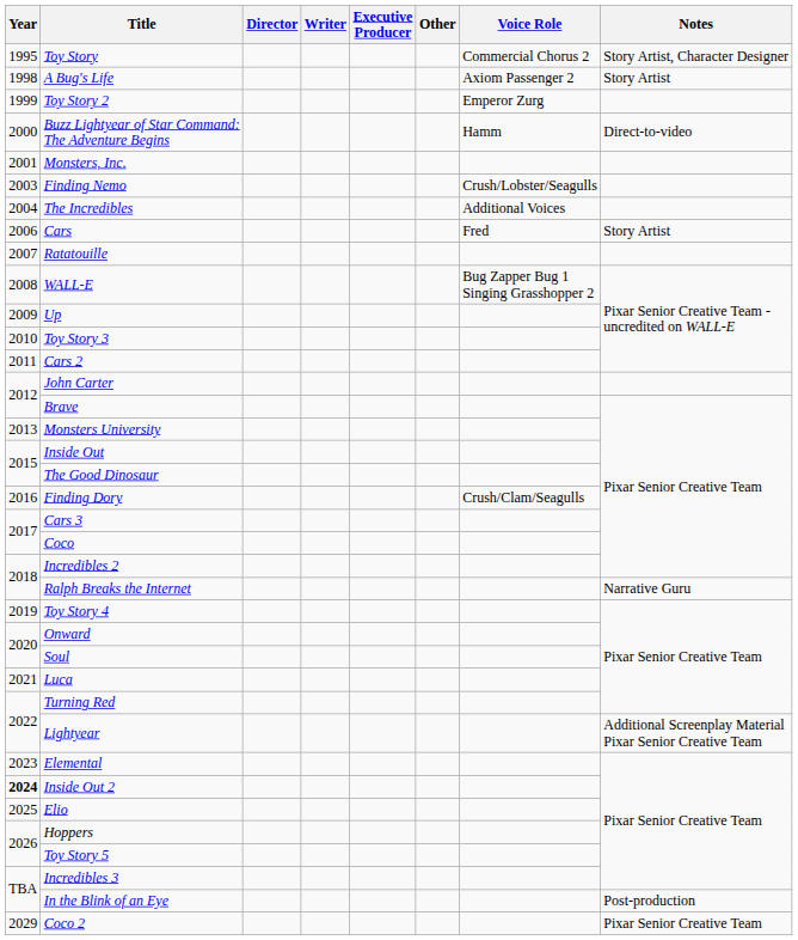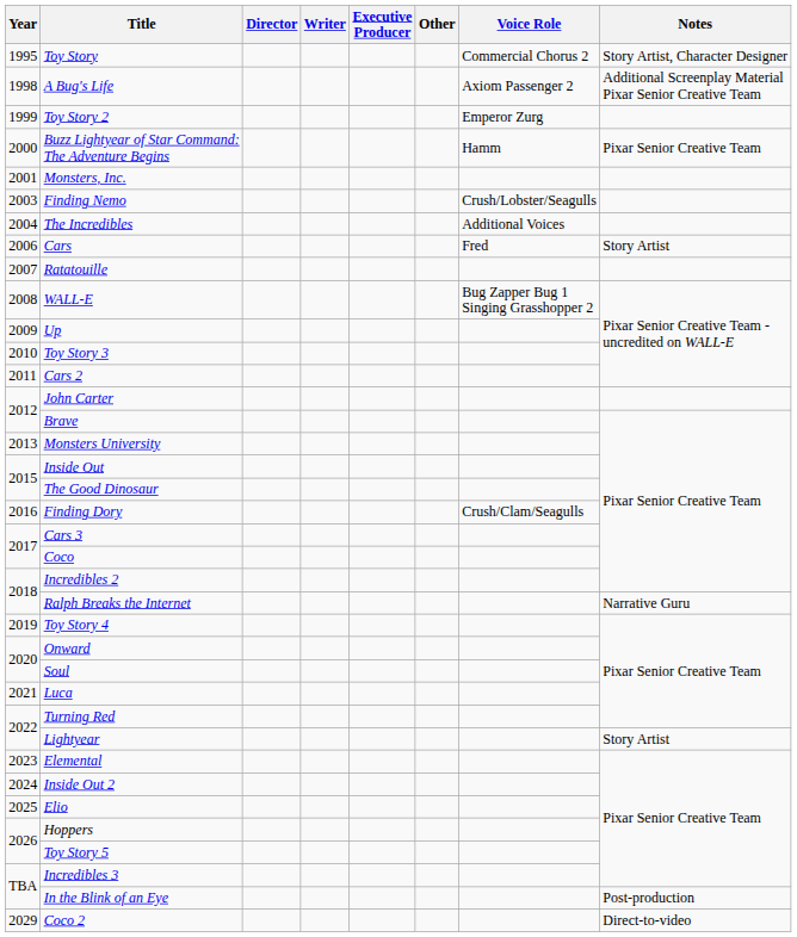 <table class="wikitable sortable">
 <tr>
 <th>Year</th>
 <th>Title</th>
 <th><a href='#'>Director</a></th>
 <th><a href='#'>Writer</a></th>
 <th><a href='#'>Executive<br>Producer</a></th>
 <th>Other</th>
 <th><a href='#'>Voice Role</a></th>
 <th>Notes</th>
 </tr>
 <tr>
 <td>1995</td>
 <td><em><a href='#'>Toy Story</a></em></td>
 <td></td>
 <td></td>
 <td></td>
 <td></td>
 <td>Commercial Chorus 2</td>
 <td>Story Artist, Character Designer</td>
 </tr>
 <tr>
 <td>1998</td>
 <td><em><a href='#'>A Bug's Life</a></em></td>
 <td></td>
 <td></td>
 <td></td>
 <td></td>
 <td>Axiom Passenger 2</td>
-<td>Story Artist</td>
+<td>Additional Screenplay Material<br>Pixar Senior Creative Team</td>
 </tr>
 <tr>
 <td>1999</td>
 <td><em><a href='#'>Toy Story 2</a></em></td>
 <td></td>
 <td></td>
 <td></td>
 <td></td>
 <td>Emperor Zurg</td>
 <td></td>
 </tr>
 <tr>
 <td>2000</td>
 <td><em><a href='#'>Buzz Lightyear of Star Command:<br>The Adventure Begins</a></em></td>
 <td></td>
 <td></td>
 <td></td>
 <td></td>
 <td>Hamm</td>
-<td>Direct-to-video</td>
+<td>Pixar Senior Creative Team</td>
 </tr>
 <tr>
 <td>2001</td>
 <td><em><a href='#'>Monsters, Inc.</a></em></td>
 <td></td>
 <td></td>
 <td></td>
 <td></td>
 <td></td>
 <td></td>
 </tr>
 <tr>
 <td>2003</td>
 <td><em><a href='#'>Finding Nemo</a></em></td>
 <td></td>
 <td></td>
 <td></td>
 <td></td>
 <td>Crush/Lobster/Seagulls</td>
 <td></td>
 </tr>
 <tr>
 <td>2004</td>
 <td><em><a href='#'>The Incredibles</a></em></td>
 <td></td>
 <td></td>
 <td></td>
 <td></td>
 <td>Additional Voices</td>
 <td></td>
 </tr>
 <tr>
 <td>2006</td>
 <td><em><a href='#'>Cars</a></em></td>
 <td></td>
 <td></td>
 <td></td>
 <td></td>
 <td>Fred</td>
 <td>Story Artist</td>
 </tr>
 <tr>
 <td>2007</td>
 <td><em><a href='#'>Ratatouille</a></em></td>
 <td></td>
 <td></td>
 <td></td>
 <td></td>
 <td></td>
 <td></td>
 </tr>
 <tr>
 <td>2008</td>
 <td><em><a href='#'>WALL-E</a></em></td>
 <td></td>
 <td></td>
 <td></td>
 <td></td>
 <td>Bug Zapper Bug 1<br>Singing Grasshopper 2</td>
 <td rowspan=4>Pixar Senior Creative Team - <br>uncredited on <em>WALL-E</em></td>
 </tr>
 <tr>
 <td>2009</td>
 <td><em><a href='#'>Up</a></em></td>
 <td></td>
 <td></td>
 <td></td>
 <td></td>
 <td></td>
 </tr>
 <tr>
 <td>2010</td>
 <td><em><a href='#'>Toy Story 3</a></em></td>
 <td></td>
 <td></td>
 <td></td>
 <td></td>
 <td></td>
 </tr>
 <tr>
 <td>2011</td>
 <td><em><a href='#'>Cars 2</a></em></td>
 <td></td>
 <td></td>
 <td></td>
 <td></td>
 <td></td>
 </tr>
 <tr>
 <td rowspan=2>2012</td>
 <td><em><a href='#'>John Carter</a></em></td>
 <td></td>
 <td></td>
 <td></td>
 <td></td>
 <td></td>
 <td></td>
 </tr>
 <tr>
 <td><em><a href='#'>Brave</a></em></td>
 <td></td>
 <td></td>
 <td></td>
 <td></td>
 <td></td>
 <td rowspan=8>Pixar Senior Creative Team</td>
 </tr>
 <tr>
 <td>2013</td>
 <td><em><a href='#'>Monsters University</a></em></td>
 <td></td>
 <td></td>
 <td></td>
 <td></td>
 <td></td>
 </tr>
 <tr>
 <td rowspan=2>2015</td>
 <td><em><a href='#'>Inside Out</a></em></td>
 <td></td>
 <td></td>
 <td></td>
 <td></td>
 <td></td>
 </tr>
 <tr>
 <td><em><a href='#'>The Good Dinosaur</a></em></td>
 <td></td>
 <td></td>
 <td></td>
 <td></td>
 <td></td>
 </tr>
 <tr>
 <td>2016</td>
 <td><em><a href='#'>Finding Dory</a></em></td>
 <td></td>
 <td></td>
 <td></td>
 <td></td>
 <td>Crush/Clam/Seagulls</td>
 </tr>
 <tr>
 <td rowspan=2>2017</td>
 <td><em><a href='#'>Cars 3</a></em></td>
 <td></td>
 <td></td>
 <td></td>
 <td></td>
 <td></td>
 </tr>
 <tr>
 <td><em><a href='#'>Coco</a></em></td>
 <td></td>
 <td></td>
 <td></td>
 <td></td>
 <td></td>
 </tr>
 <tr>
 <td rowspan=2>2018</td>
 <td><em><a href='#'>Incredibles 2</a></em></td>
 <td></td>
 <td></td>
 <td></td>
 <td></td>
 <td></td>
 </tr>
 <tr>
 <td><em><a href='#'>Ralph Breaks the Internet</a></em></td>
 <td></td>
 <td></td>
 <td></td>
 <td></td>
 <td></td>
 <td>Narrative Guru</td>
 </tr>
 <tr>
 <td>2019</td>
 <td><em><a href='#'>Toy Story 4</a></em></td>
 <td></td>
 <td></td>
 <td></td>
 <td></td>
 <td></td>
 <td rowspan=5>Pixar Senior Creative Team</td>
 </tr>
 <tr>
 <td rowspan=2>2020</td>
 <td><em><a href='#'>Onward</a></em></td>
 <td></td>
 <td></td>
 <td></td>
 <td></td>
 <td></td>
 </tr>
 <tr>
 <td><em><a href='#'>Soul</a></em></td>
 <td></td>
 <td></td>
 <td></td>
 <td></td>
 <td></td>
 </tr>
 <tr>
 <td>2021</td>
 <td><em><a href='#'>Luca</a></em></td>
 <td></td>
 <td></td>
 <td></td>
 <td></td>
 <td></td>
 </tr>
 <tr>
 <td rowspan=2>2022</td>
 <td><em><a href='#'>Turning Red</a></em></td>
 <td></td>
 <td></td>
 <td></td>
 <td></td>
 <td></td>
 </tr>
 <tr>
 <td><em><a href='#'>Lightyear</a></em></td>
 <td></td>
 <td></td>
 <td></td>
 <td></td>
 <td></td>
-<td>Additional Screenplay Material<br>Pixar Senior Creative Team</td>
+<td>Story Artist</td>
 </tr>
 <tr>
 <td>2023</td>
 <td><em><a href='#'>Elemental</a></em></td>
 <td></td>
 <td></td>
 <td></td>
 <td></td>
 <td></td>
 <td rowspan=6>Pixar Senior Creative Team</td>
 </tr>
 <tr>
-<td><strong>2024</strong></td>
+<td>2024</td>
 <td><em><a href='#'>Inside Out 2</a></em></td>
 <td></td>
 <td></td>
 <td></td>
 <td></td>
 <td></td>
 </tr>
 <tr>
 <td>2025</td>
 <td><em><a href='#'>Elio</a></em></td>
 <td></td>
 <td></td>
 <td></td>
 <td></td>
 <td></td>
 </tr>
 <tr>
 <td rowspan=2>2026</td>
 <td><em>Hoppers</em></td>
 <td></td>
 <td></td>
 <td></td>
 <td></td>
 <td></td>
 </tr>
 <tr>
 <td><em><a href='#'>Toy Story 5</a></em></td>
 <td></td>
 <td></td>
 <td></td>
 <td></td>
 <td></td>
 </tr>
 <tr>
 <td rowspan=2>TBA</td>
 <td><em><a href='#'>Incredibles 3</a></em></td>
 <td></td>
 <td></td>
 <td></td>
 <td></td>
 <td></td>
 </tr>
 <tr>
 <td><em><a href='#'>In the Blink of an Eye</a></em></td>
 <td></td>
 <td></td>
 <td></td>
 <td></td>
 <td></td>
 <td>Post-production</td>
 </tr>
 <tr>
 <td>2029</td>
 <td><em><a href='#'>Coco 2</a></em></td>
 <td></td>
 <td></td>
 <td></td>
 <td></td>
 <td></td>
-<td>Pixar Senior Creative Team</td>
+<td>Direct-to-video</td>
 </tr>
 </table>
